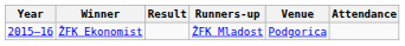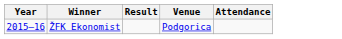 <table class="sortable wikitable">
 <tr>
 <th>Year</th>
 <th>Winner</th>
 <th>Result</th>
-<th>Runners-up</th>
 <th>Venue</th>
 <th>Attendance</th>
 </tr>
 <tr>
 <td><a href='#'>2015–16</a></td>
 <td><a href='#'>ŽFK Ekonomist</a></td>
 <td></td>
-<td><a href='#'>ŽFK Mladost</a></td>
 <td><a href='#'>Podgorica</a></td>
 <td></td>
 </tr>
 </table>
